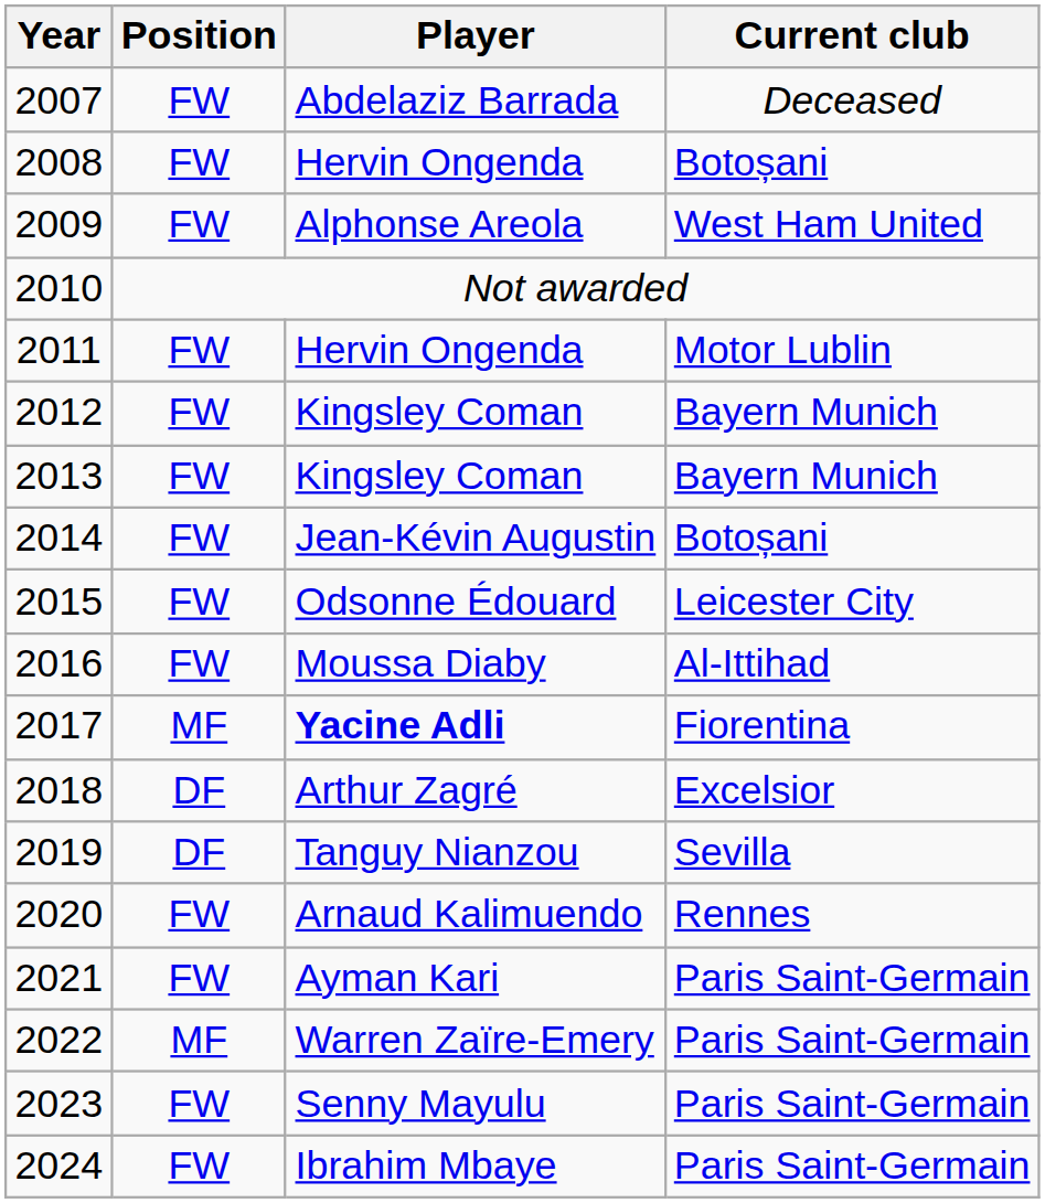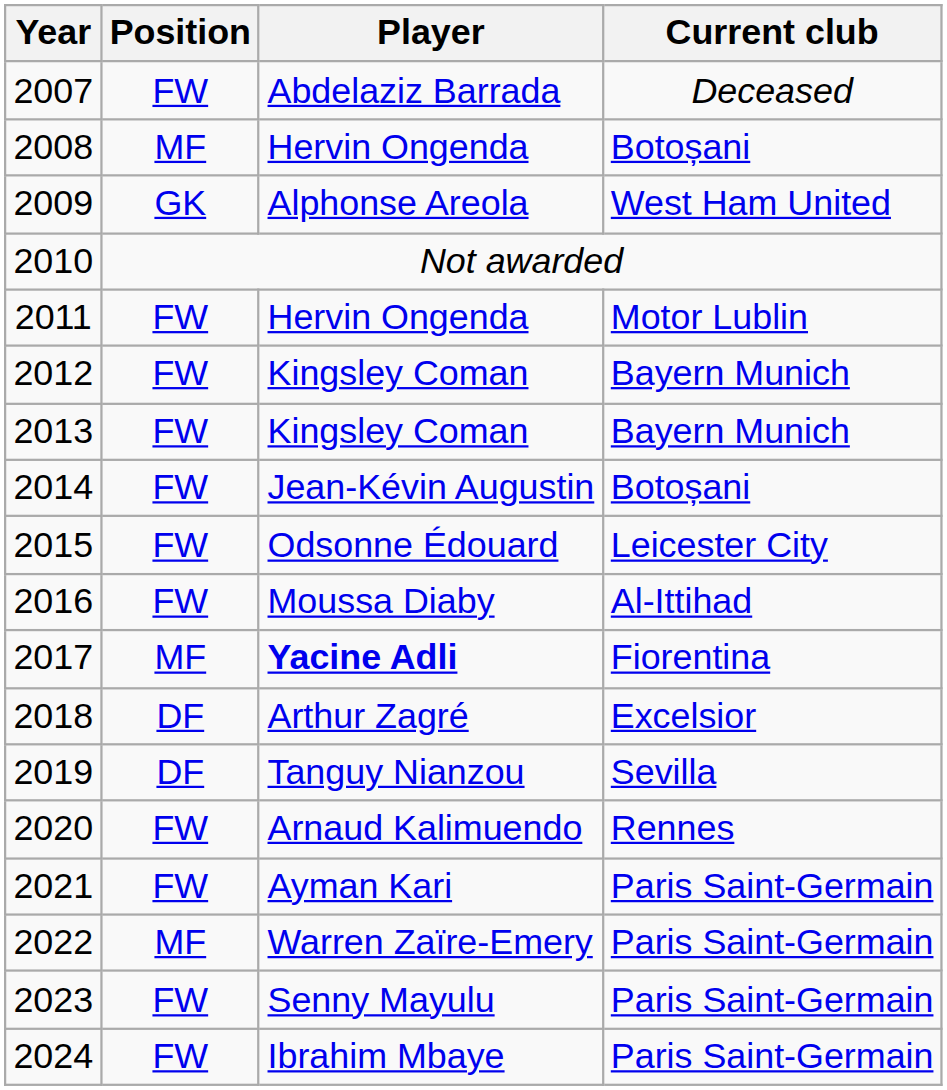 <table class="sortable plainrowheaders wikitable">
 <tr>
 <th scope="col"  class="unsortable">Year</th>
 <th scope="col">Position</th>
 <th scope="col">Player</th>
 <th scope="col">Current club</th>
 </tr>
 <tr>
 <td style="text-align:center;">2007</td>
 <td style="text-align:center;"><a href='#'>FW</a></td>
 <td> <a href='#'>Abdelaziz Barrada</a></td>
 <td style="text-align:center;"><em>Deceased</em></td>
 </tr>
 <tr>
 <td style="text-align:center;">2008</td>
-<td style="text-align:center;"><a href='#'>FW</a></td>
+<td style="text-align:center;"><a href='#'>MF</a></td>
 <td> <a href='#'>Hervin Ongenda</a></td>
 <td> <a href='#'>Botoșani</a></td>
 </tr>
 <tr>
 <td style="text-align:center;">2009</td>
-<td style="text-align:center;"><a href='#'>FW</a></td>
+<td style="text-align:center;"><a href='#'>GK</a></td>
 <td> <a href='#'>Alphonse Areola</a></td>
 <td> <a href='#'>West Ham United</a></td>
 </tr>
 <tr>
 <td style="text-align:center;">2010</td>
 <td colspan=3 align=center><em>Not awarded</em></td>
 </tr>
 <tr>
 <td style="text-align:center;">2011</td>
 <td style="text-align:center;"><a href='#'>FW</a></td>
 <td> <a href='#'>Hervin Ongenda</a></td>
 <td> <a href='#'>Motor Lublin</a></td>
 </tr>
 <tr>
 <td style="text-align:center;">2012</td>
 <td style="text-align:center;"><a href='#'>FW</a></td>
 <td> <a href='#'>Kingsley Coman</a></td>
 <td> <a href='#'>Bayern Munich</a></td>
 </tr>
 <tr>
 <td style="text-align:center;">2013</td>
 <td style="text-align:center;"><a href='#'>FW</a></td>
 <td> <a href='#'>Kingsley Coman</a></td>
 <td> <a href='#'>Bayern Munich</a></td>
 </tr>
 <tr>
 <td style="text-align:center;">2014</td>
 <td style="text-align:center;"><a href='#'>FW</a></td>
 <td> <a href='#'>Jean-Kévin Augustin</a></td>
 <td> <a href='#'>Botoșani</a></td>
 </tr>
 <tr>
 <td style="text-align:center;">2015</td>
 <td style="text-align:center;"><a href='#'>FW</a></td>
 <td> <a href='#'>Odsonne Édouard</a></td>
 <td> <a href='#'>Leicester City</a></td>
 </tr>
 <tr>
 <td style="text-align:center;">2016</td>
 <td style="text-align:center;"><a href='#'>FW</a></td>
 <td> <a href='#'>Moussa Diaby</a></td>
 <td> <a href='#'>Al-Ittihad</a></td>
 </tr>
 <tr>
 <td style="text-align:center;">2017</td>
 <td style="text-align:center;"><a href='#'>MF</a></td>
 <td><strong> <a href='#'>Yacine Adli</a></strong></td>
 <td> <a href='#'>Fiorentina</a></td>
 </tr>
 <tr>
 <td style="text-align:center;">2018</td>
 <td style="text-align:center;"><a href='#'>DF</a></td>
 <td> <a href='#'>Arthur Zagré</a></td>
 <td> <a href='#'>Excelsior</a></td>
 </tr>
 <tr>
 <td style="text-align:center;">2019</td>
 <td style="text-align:center;"><a href='#'>DF</a></td>
 <td> <a href='#'>Tanguy Nianzou</a></td>
 <td> <a href='#'>Sevilla</a></td>
 </tr>
 <tr>
 <td style="text-align:center;">2020</td>
 <td style="text-align:center;"><a href='#'>FW</a></td>
 <td> <a href='#'>Arnaud Kalimuendo</a></td>
 <td> <a href='#'>Rennes</a></td>
 </tr>
 <tr>
 <td style="text-align:center;">2021</td>
 <td style="text-align:center;"><a href='#'>FW</a></td>
 <td> <a href='#'>Ayman Kari</a></td>
 <td> <a href='#'>Paris Saint-Germain</a></td>
 </tr>
 <tr>
 <td style="text-align:center;">2022</td>
 <td style="text-align:center;"><a href='#'>MF</a></td>
 <td> <a href='#'>Warren Zaïre-Emery</a></td>
 <td> <a href='#'>Paris Saint-Germain</a></td>
 </tr>
 <tr>
 <td style="text-align:center;">2023</td>
 <td style="text-align:center;"><a href='#'>FW</a></td>
 <td> <a href='#'>Senny Mayulu</a></td>
 <td> <a href='#'>Paris Saint-Germain</a></td>
 </tr>
 <tr>
 <td style="text-align:center;">2024</td>
 <td style="text-align:center;"><a href='#'>FW</a></td>
 <td> <a href='#'>Ibrahim Mbaye</a></td>
 <td> <a href='#'>Paris Saint-Germain</a></td>
 </tr>
 </table>
